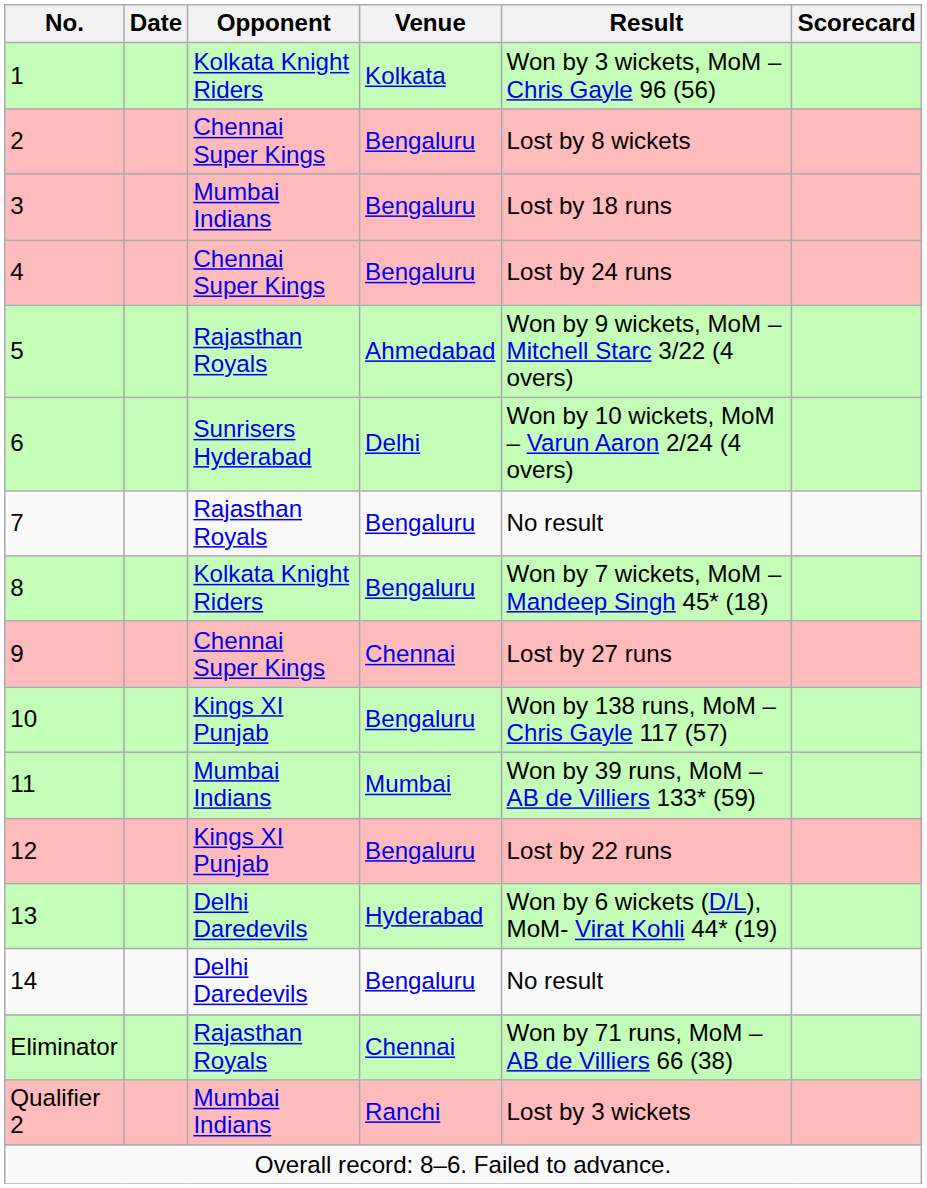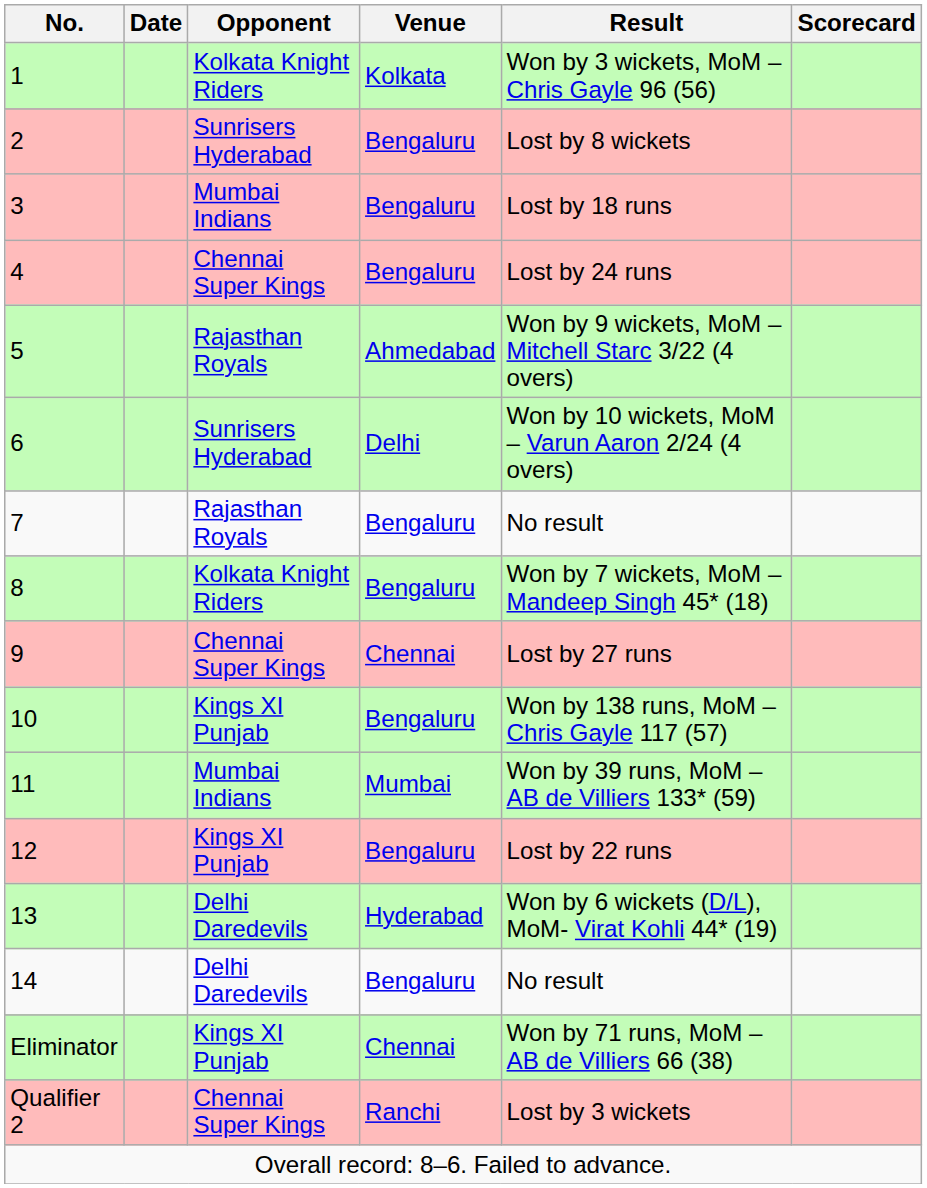 <table class="wikitable sortable">
 <tr>
 <th>No.</th>
 <th>Date</th>
 <th>Opponent</th>
 <th>Venue</th>
 <th>Result</th>
 <th>Scorecard</th>
 </tr>
 <tr style="background:#c3fdb8;">
 <td>1</td>
 <td></td>
 <td><a href='#'>Kolkata Knight Riders</a></td>
 <td><a href='#'>Kolkata</a></td>
 <td>Won by 3 wickets, MoM –  <a href='#'>Chris Gayle</a> 96 (56)</td>
 <td></td>
 </tr>
 <tr style="background:#fbb;">
 <td>2</td>
 <td></td>
-<td><a href='#'>Chennai Super Kings</a></td>
+<td><a href='#'>Sunrisers Hyderabad</a></td>
 <td><a href='#'>Bengaluru</a></td>
 <td>Lost by 8 wickets</td>
 <td></td>
 </tr>
 <tr style="background:#fbb;">
 <td>3</td>
 <td></td>
 <td><a href='#'>Mumbai Indians</a></td>
 <td><a href='#'>Bengaluru</a></td>
 <td>Lost by 18 runs</td>
 <td></td>
 </tr>
 <tr style="background:#fbb;">
 <td>4</td>
 <td></td>
 <td><a href='#'>Chennai Super Kings</a></td>
 <td><a href='#'>Bengaluru</a></td>
 <td>Lost by 24 runs</td>
 <td></td>
 </tr>
 <tr style="background:#c3fdb8;">
 <td>5</td>
 <td></td>
 <td><a href='#'>Rajasthan Royals</a></td>
 <td><a href='#'>Ahmedabad</a></td>
 <td>Won by 9 wickets, MoM –  <a href='#'>Mitchell Starc</a> 3/22 (4 overs)</td>
 <td></td>
 </tr>
 <tr style="background:#c3fdb8;">
 <td>6</td>
 <td></td>
 <td><a href='#'>Sunrisers Hyderabad</a></td>
 <td><a href='#'>Delhi</a></td>
 <td>Won by 10 wickets, MoM –  <a href='#'>Varun Aaron</a> 2/24 (4 overs)</td>
 <td></td>
 </tr>
 <tr>
 <td>7</td>
 <td></td>
 <td><a href='#'>Rajasthan Royals</a></td>
 <td><a href='#'>Bengaluru</a></td>
 <td>No result</td>
 <td></td>
 </tr>
 <tr style="background:#c3fdb8;">
 <td>8</td>
 <td></td>
 <td><a href='#'>Kolkata Knight Riders</a></td>
 <td><a href='#'>Bengaluru</a></td>
 <td>Won by 7 wickets, MoM –  <a href='#'>Mandeep Singh</a> 45* (18)</td>
 <td></td>
 </tr>
 <tr style="background:#fbb;">
 <td>9</td>
 <td></td>
 <td><a href='#'>Chennai Super Kings</a></td>
 <td><a href='#'>Chennai</a></td>
 <td>Lost by 27 runs</td>
 <td></td>
 </tr>
 <tr style="background:#c3fdb8;">
 <td>10</td>
 <td></td>
 <td><a href='#'>Kings XI Punjab</a></td>
 <td><a href='#'>Bengaluru</a></td>
 <td>Won by 138 runs, MoM –  <a href='#'>Chris Gayle</a> 117 (57)</td>
 <td></td>
 </tr>
 <tr style="background:#c3fdb8;">
 <td>11</td>
 <td></td>
 <td><a href='#'>Mumbai Indians</a></td>
 <td><a href='#'>Mumbai</a></td>
 <td>Won by 39 runs, MoM –  <a href='#'>AB de Villiers</a> 133* (59)</td>
 <td></td>
 </tr>
 <tr style="background:#fbb;">
 <td>12</td>
 <td></td>
 <td><a href='#'>Kings XI Punjab</a></td>
 <td><a href='#'>Bengaluru</a></td>
 <td>Lost by 22 runs</td>
 <td></td>
 </tr>
 <tr style="background:#c3fdb8;">
 <td>13</td>
 <td></td>
 <td><a href='#'>Delhi Daredevils</a></td>
 <td><a href='#'>Hyderabad</a></td>
 <td>Won by 6 wickets (<a href='#'>D/L</a>), MoM-  <a href='#'>Virat Kohli</a> 44* (19)</td>
 <td></td>
 </tr>
 <tr>
 <td>14</td>
 <td></td>
 <td><a href='#'>Delhi Daredevils</a></td>
 <td><a href='#'>Bengaluru</a></td>
 <td>No result</td>
 <td></td>
 </tr>
 <tr style="background:#c3fdb8;">
 <td>Eliminator</td>
 <td></td>
-<td><a href='#'>Rajasthan Royals</a></td>
+<td><a href='#'>Kings XI Punjab</a></td>
 <td><a href='#'>Chennai</a></td>
 <td>Won by 71 runs, MoM –  <a href='#'>AB de Villiers</a> 66 (38)</td>
 <td></td>
 </tr>
 <tr style="background:#fbb;">
 <td>Qualifier 2</td>
 <td></td>
-<td><a href='#'>Mumbai Indians</a></td>
+<td><a href='#'>Chennai Super Kings</a></td>
 <td><a href='#'>Ranchi</a></td>
 <td>Lost by 3 wickets</td>
 <td></td>
 </tr>
 <tr>
 <td colspan="6" style="text-align:center;">Overall record: 8–6. Failed to advance.</td>
 </tr>
 </table>
